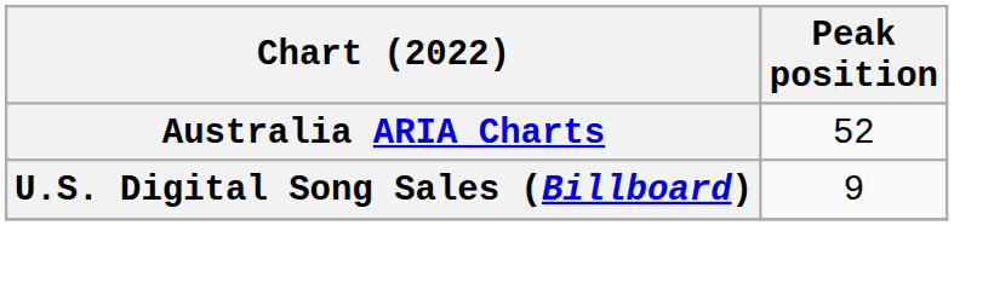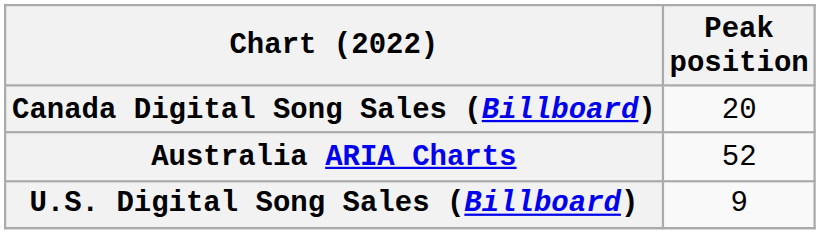 <table class="wikitable plainrowheaders" style="text-align:center">
 <tr>
 <th scope="col">Chart (2022)</th>
 <th scope="col">Peak<br>position</th>
+</tr>
+<tr>
+<th scope="row">Canada Digital Song Sales (<em><a href='#'>Billboard</a></em>)</th>
+<td>20</td>
 </tr>
 <tr>
 <th scope="row">Australia <a href='#'>ARIA Charts</a></th>
 <td>52</td>
 </tr>
 <tr>
 <th scope="row">U.S. Digital Song Sales (<em><a href='#'>Billboard</a></em>)</th>
 <td>9</td>
 </tr>
 <tr>
 </tr>
 </table>
